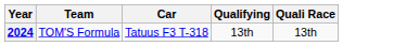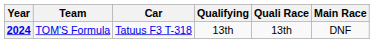 <table class="wikitable" style="text-align:center; font-size:90%">
 <tr>
 <th>Year</th>
 <th>Team</th>
 <th>Car</th>
 <th>Qualifying</th>
 <th>Quali Race</th>
+<th>Main Race</th>
 </tr>
 <tr>
 <th><a href='#'>2024</a></th>
 <td align="left" nowrap> <a href='#'>TOM'S Formula</a></td>
 <td align="left" nowrap><a href='#'>Tatuus F3 T-318</a></td>
 <td>13th</td>
 <td>13th</td>
+<td style="background:#;">DNF</td>
 </tr>
 </table>
